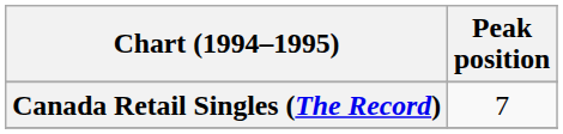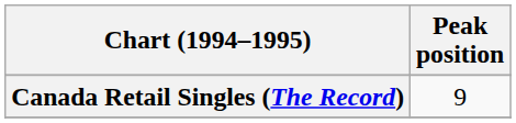 <table class="wikitable sortable plainrowheaders" style="text-align:center">
 <tr>
 <th>Chart (1994–1995)</th>
 <th>Peak<br>position</th>
 </tr>
 <tr>
 </tr>
 <tr>
 <th scope="row">Canada Retail Singles (<em><a href='#'>The Record</a></em>)</th>
-<td>7</td>
+<td>9</td>
 </tr>
 <tr>
 </tr>
 <tr>
 </tr>
 <tr>
 </tr>
 <tr>
 </tr>
 <tr>
 </tr>
 <tr>
 </tr>
 <tr>
 </tr>
 <tr>
 </tr>
 <tr>
 </tr>
 <tr>
 </tr>
 </table>
